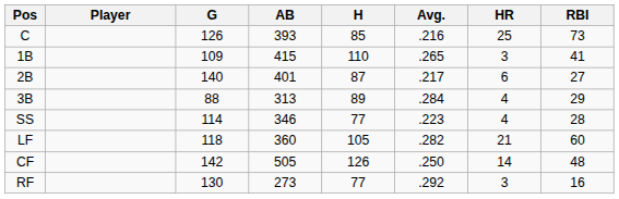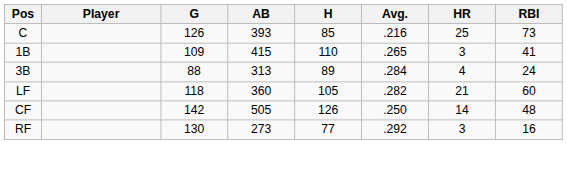 <table class="wikitable sortable">
 <tr>
 <th bgcolor="#DDDDFF" width="5%">Pos</th>
 <th bgcolor="#DDDDFF" width="16%">Player</th>
 <th bgcolor="#DDDDFF" width="9%">G</th>
 <th bgcolor="#DDDDFF" width="9%">AB</th>
 <th bgcolor="#DDDDFF" width="9%">H</th>
 <th bgcolor="#DDDDFF" width="9%">Avg.</th>
 <th bgcolor="#DDDDFF" width="9%">HR</th>
 <th bgcolor="#DDDDFF" width="9%">RBI</th>
 </tr>
 <tr align="center">
 <td>C</td>
 <td></td>
 <td>126</td>
 <td>393</td>
 <td>85</td>
 <td>.216</td>
 <td>25</td>
 <td>73</td>
 </tr>
 <tr align="center">
 <td>1B</td>
 <td></td>
 <td>109</td>
 <td>415</td>
 <td>110</td>
 <td>.265</td>
 <td>3</td>
 <td>41</td>
 </tr>
 <tr align="center">
-<td>2B</td>
-<td></td>
-<td>140</td>
-<td>401</td>
-<td>87</td>
-<td>.217</td>
-<td>6</td>
-<td>27</td>
-</tr>
-<tr align="center">
 <td>3B</td>
 <td></td>
 <td>88</td>
 <td>313</td>
 <td>89</td>
 <td>.284</td>
 <td>4</td>
-<td>29</td>
-</tr>
-<tr align="center">
-<td>SS</td>
-<td></td>
-<td>114</td>
-<td>346</td>
-<td>77</td>
-<td>.223</td>
-<td>4</td>
-<td>28</td>
+<td>24</td>
 </tr>
 <tr align="center">
 <td>LF</td>
 <td></td>
 <td>118</td>
 <td>360</td>
 <td>105</td>
 <td>.282</td>
 <td>21</td>
 <td>60</td>
 </tr>
 <tr align="center">
 <td>CF</td>
 <td></td>
 <td>142</td>
 <td>505</td>
 <td>126</td>
 <td>.250</td>
 <td>14</td>
 <td>48</td>
 </tr>
 <tr align="center">
 <td>RF</td>
 <td></td>
 <td>130</td>
 <td>273</td>
 <td>77</td>
 <td>.292</td>
 <td>3</td>
 <td>16</td>
 </tr>
 </table>
